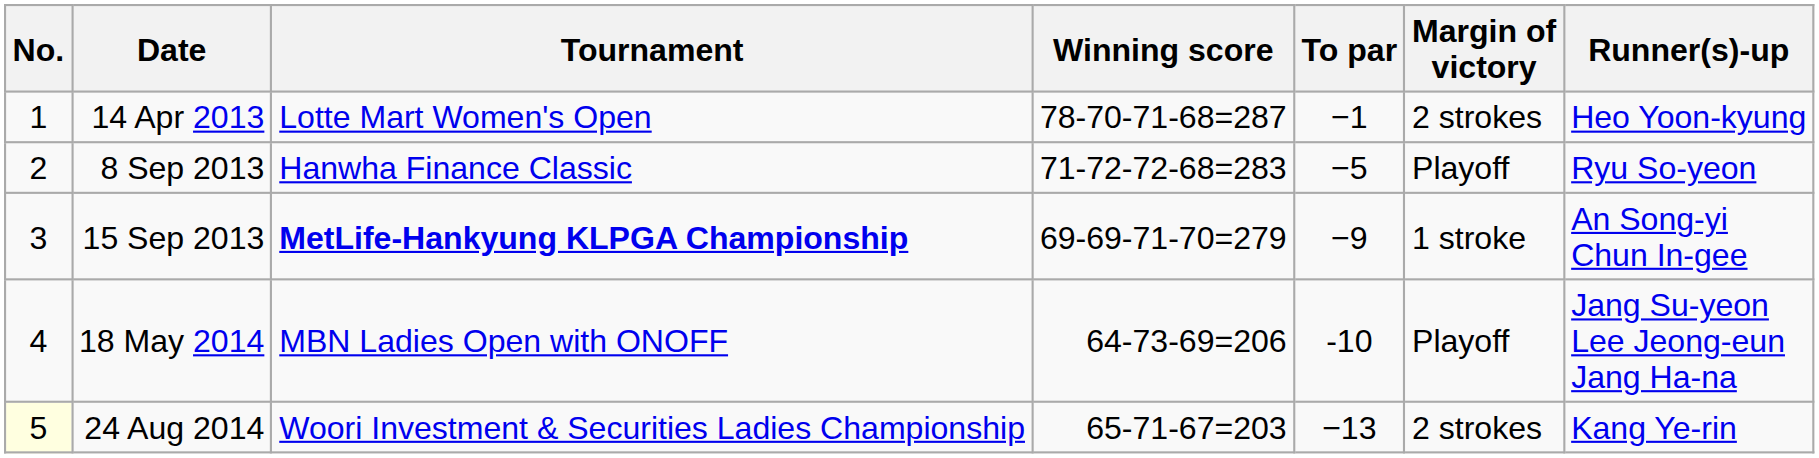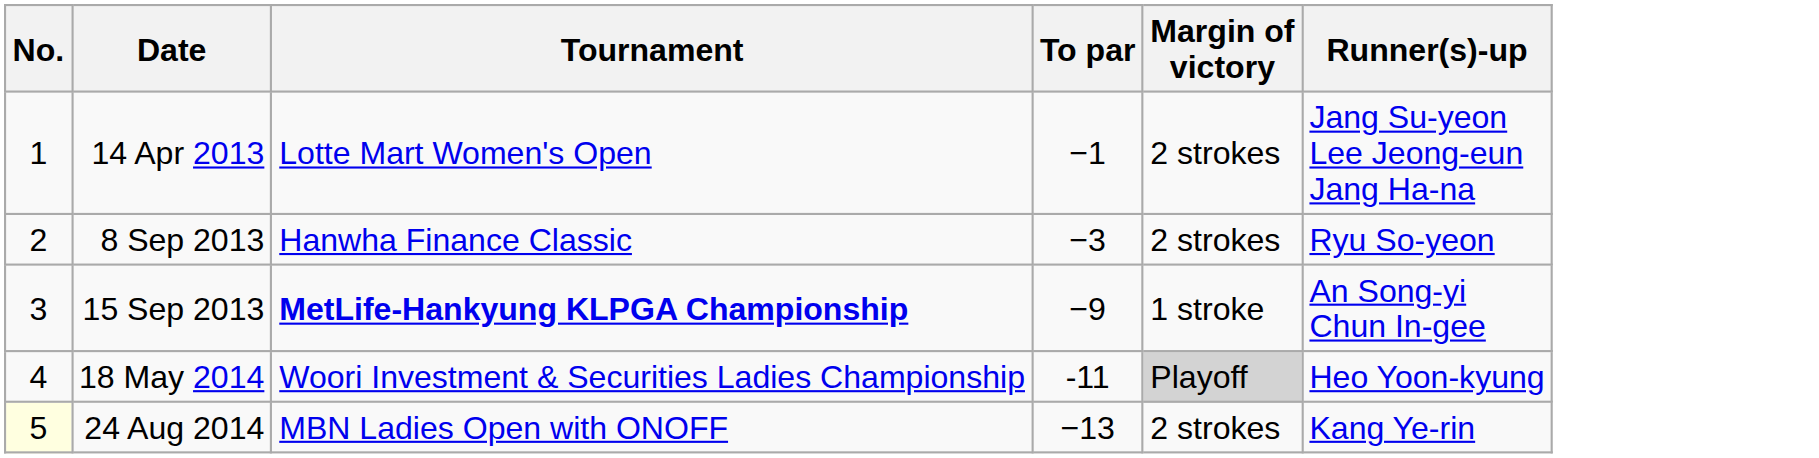 <table class="wikitable" style="font-size:95%;">
 <tr>
 <th>No.</th>
 <th>Date</th>
 <th>Tournament</th>
-<th>Winning score</th>
 <th>To par</th>
 <th>Margin of<br>victory</th>
 <th>Runner(s)-up</th>
 </tr>
 <tr>
 <td align=center>1</td>
 <td align=right>14 Apr <a href='#'>2013</a></td>
 <td><a href='#'>Lotte Mart Women's Open</a></td>
-<td align=right>78-70-71-68=287</td>
 <td align=center>−1</td>
 <td>2 strokes</td>
-<td> <a href='#'>Heo Yoon-kyung</a></td>
+<td> <a href='#'>Jang Su-yeon</a><br> <a href='#'>Lee Jeong-eun</a><br> <a href='#'>Jang Ha-na</a></td>
 </tr>
 <tr>
 <td align=center>2</td>
 <td align=right>8 Sep 2013</td>
 <td><a href='#'>Hanwha Finance Classic</a></td>
-<td align=right>71-72-72-68=283</td>
-<td align=center>−5</td>
-<td>Playoff</td>
+<td align=center>−3</td>
+<td>2 strokes</td>
 <td> <a href='#'>Ryu So-yeon</a></td>
 </tr>
 <tr>
 <td align=center>3</td>
 <td align=right>15 Sep 2013</td>
 <td><strong><a href='#'>MetLife-Hankyung KLPGA Championship</a></strong></td>
-<td align=right>69-69-71-70=279</td>
 <td align=center>−9</td>
 <td>1 stroke</td>
 <td> <a href='#'>An Song-yi</a> <br> <a href='#'>Chun In-gee</a></td>
 </tr>
 <tr>
 <td align=center>4</td>
 <td align=right>18 May <a href='#'>2014</a></td>
-<td><a href='#'>MBN Ladies Open with ONOFF</a></td>
-<td align=right>64-73-69=206</td>
-<td align=center>-10</td>
-<td>Playoff</td>
-<td> <a href='#'>Jang Su-yeon</a><br> <a href='#'>Lee Jeong-eun</a><br> <a href='#'>Jang Ha-na</a></td>
+<td><a href='#'>Woori Investment & Securities Ladies Championship</a></td>
+<td align=center>-11</td>
+<td style="background: lightgrey;">Playoff</td>
+<td> <a href='#'>Heo Yoon-kyung</a></td>
 </tr>
 <tr>
 <td align=center style="background: lightyellow;">5</td>
 <td align=right>24 Aug 2014</td>
-<td><a href='#'>Woori Investment & Securities Ladies Championship</a></td>
-<td align=right>65-71-67=203</td>
+<td><a href='#'>MBN Ladies Open with ONOFF</a></td>
 <td align=center>−13</td>
 <td>2 strokes</td>
 <td> <a href='#'>Kang Ye-rin</a></td>
 </tr>
 </table>
